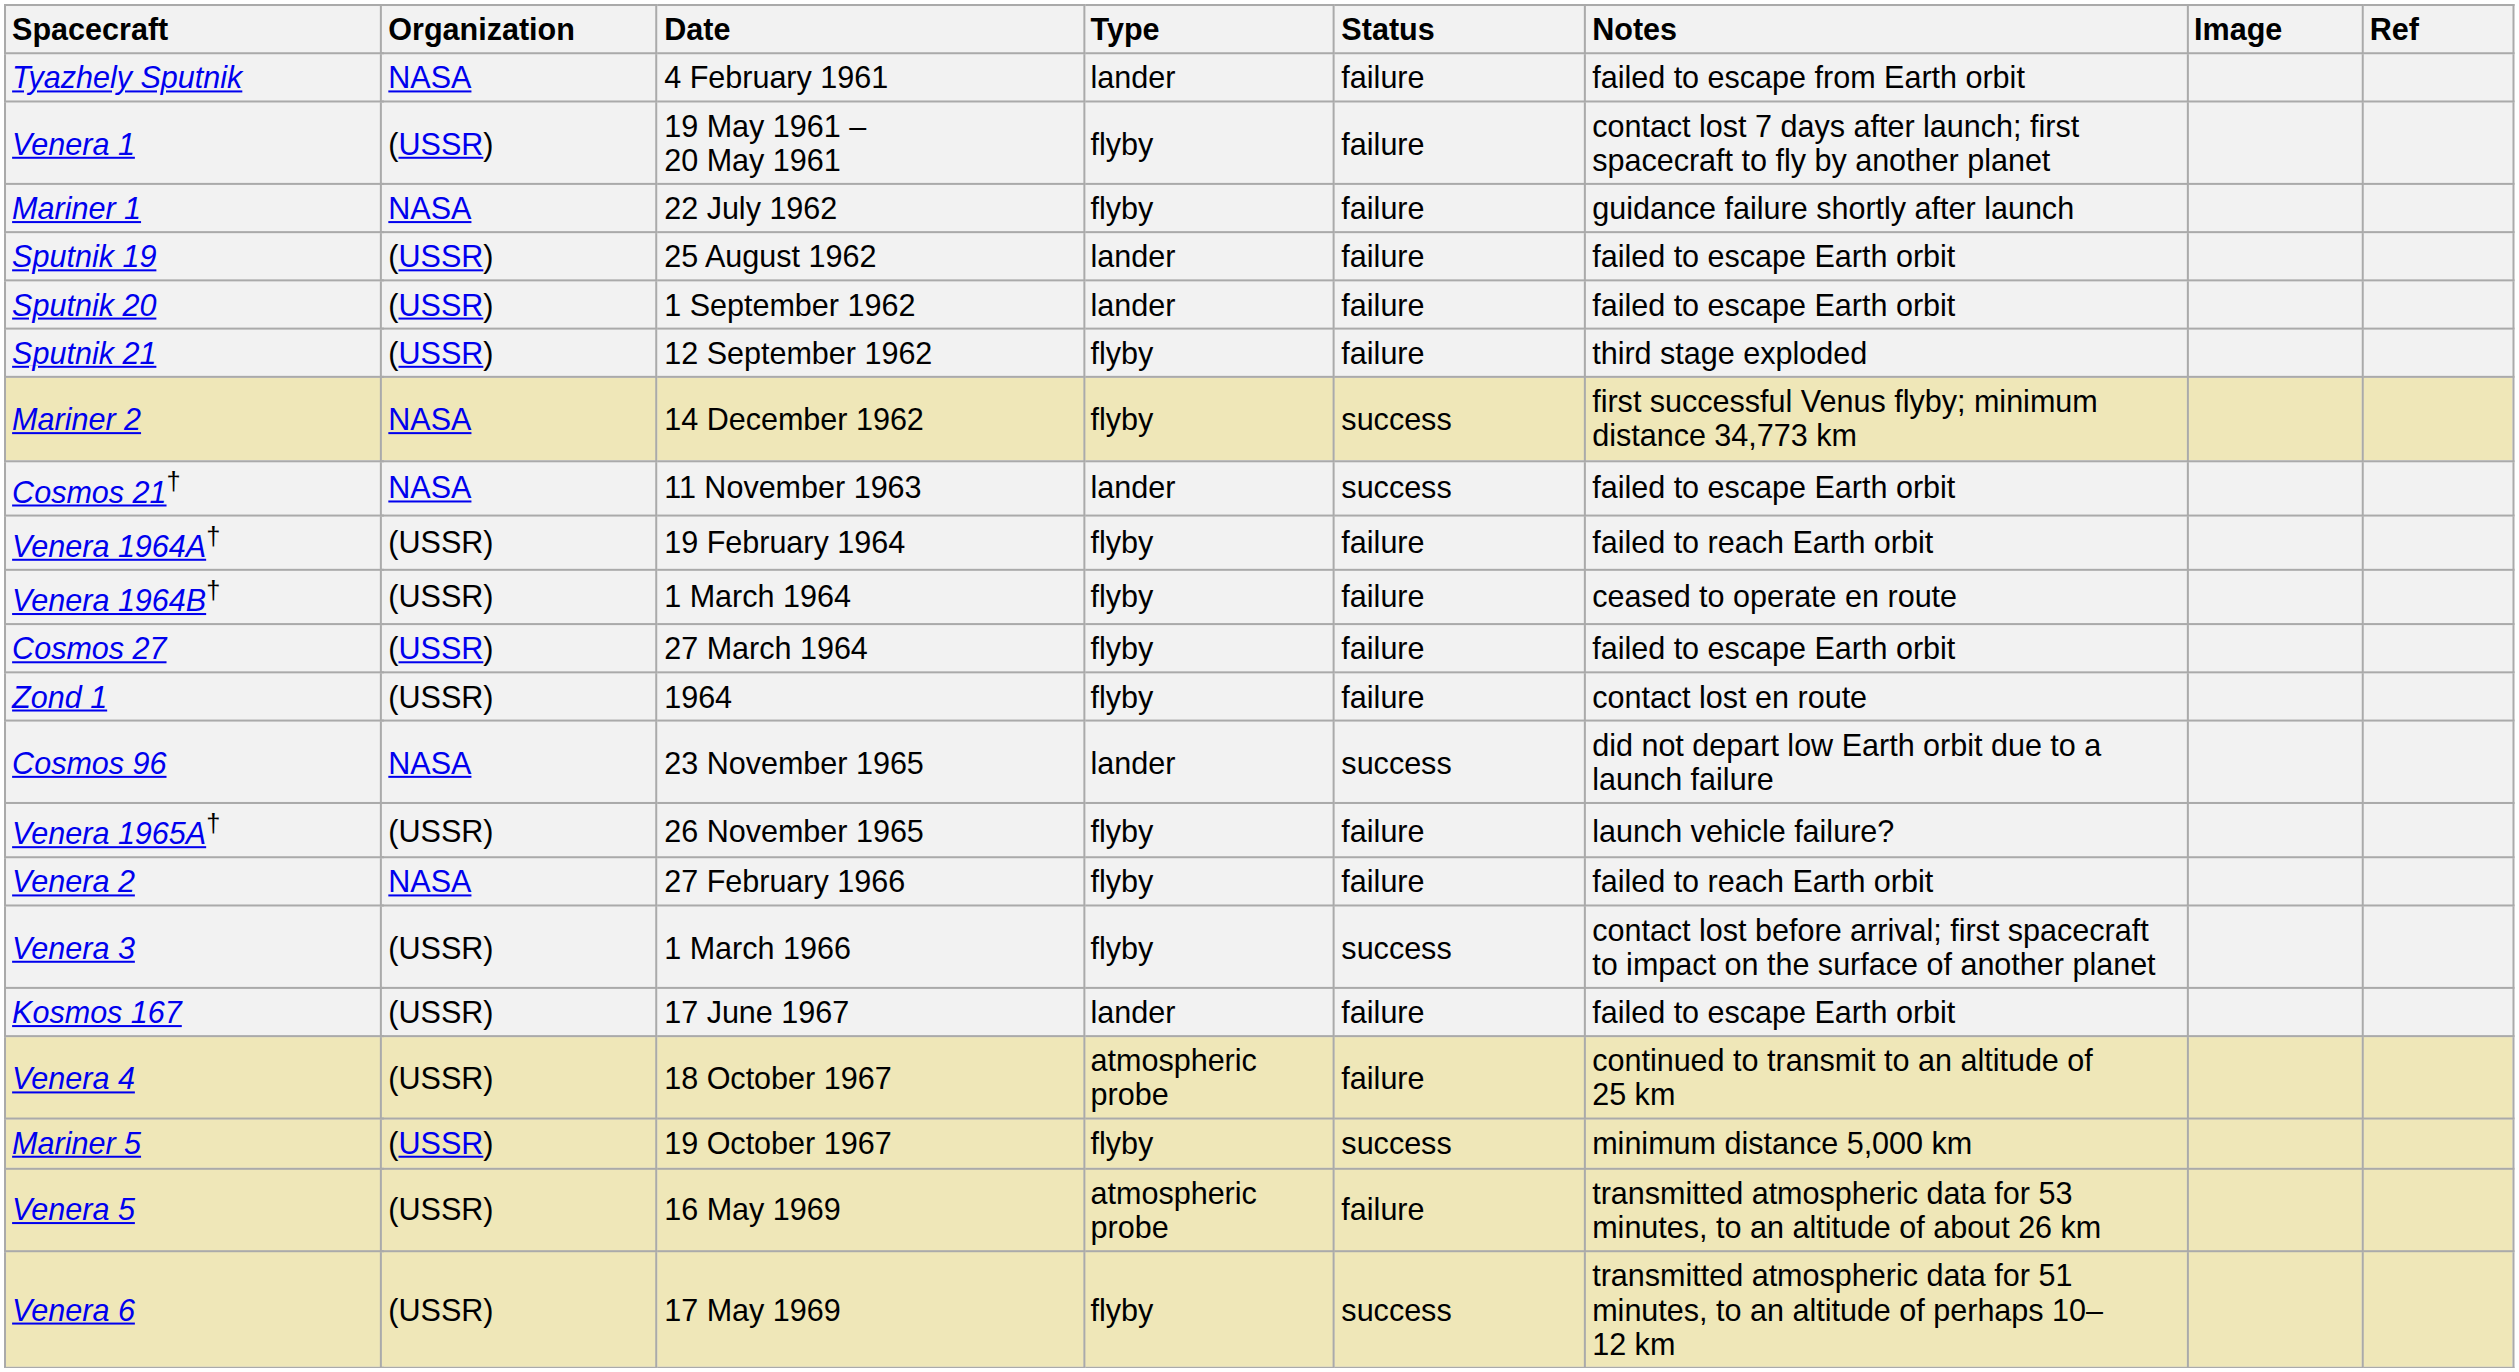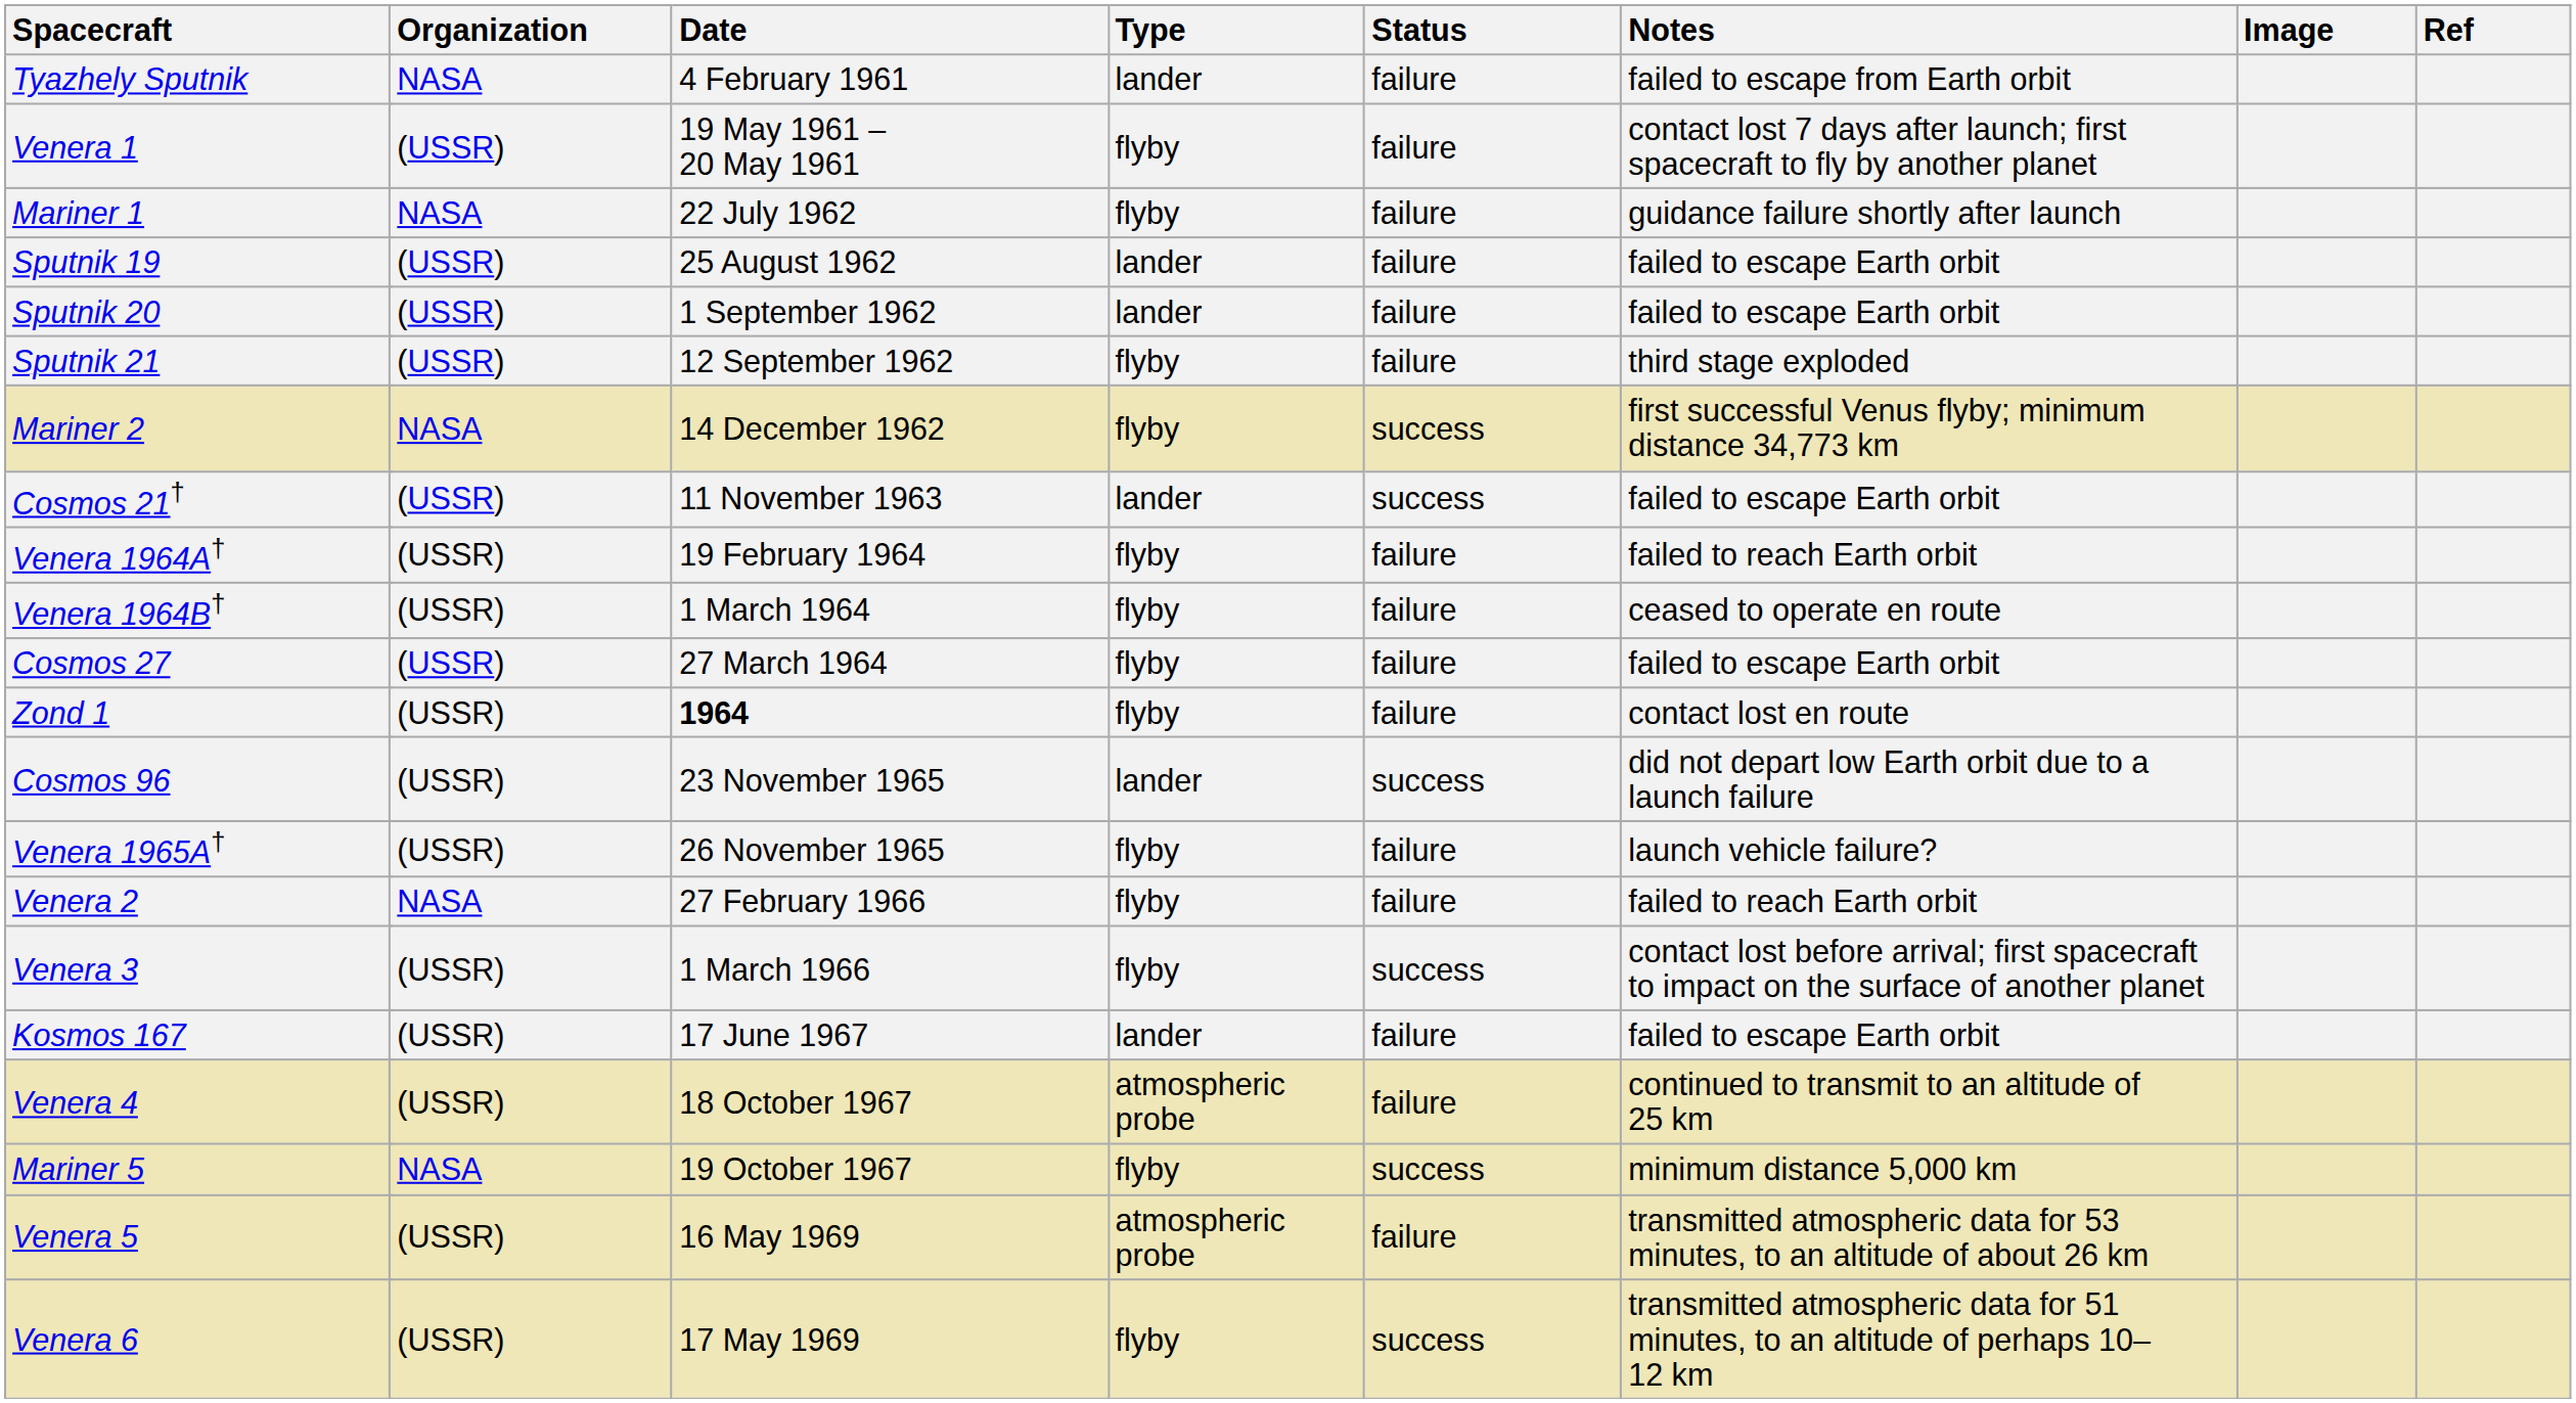 <table class="wikitable sortable sticky-header" style="font-size:95%;">
 <tr>
 <th colspan="2"  style="text-align:left; width:15%;">Spacecraft</th>
 <th style="text-align:left; width:11%;">Organization</th>
 <th style="text-align:left; width:17%;">Date</th>
 <th style="text-align:left; width:10%;">Type</th>
 <th style="text-align:left; width:10%;">Status</th>
 <th style="text-align:left; width:24%;">Notes</th>
 <th style="text-align:left; width:7%;">Image</th>
 <th style="text-align:left; width:6%;">Ref</th>
 </tr>
 <tr style="background:#F2F2F2">
 <td colspan="2"><em><a href='#'>Tyazhely Sputnik </a></em></td>
 <td> <a href='#'>NASA</a></td>
 <td>4 February 1961</td>
 <td>lander</td>
 <td>failure</td>
 <td>failed to escape from Earth orbit</td>
 <td></td>
 <td></td>
 </tr>
 <tr style="background:#F2F2F2">
 <td colspan="2"><em><a href='#'>Venera 1</a></em></td>
 <td> (<a href='#'>USSR</a>)</td>
 <td>19 May 1961 –<br>20 May 1961</td>
 <td>flyby</td>
 <td>failure</td>
 <td>contact lost 7 days after launch; first spacecraft to fly by another planet</td>
 <td></td>
 <td></td>
 </tr>
 <tr style="background:#F2F2F2">
 <td colspan="2"><em><a href='#'>Mariner 1</a></em></td>
 <td> <a href='#'>NASA</a></td>
 <td>22 July 1962</td>
 <td>flyby</td>
 <td>failure</td>
 <td>guidance failure shortly after launch</td>
 <td></td>
 <td></td>
 </tr>
 <tr style="background:#F2F2F2">
 <td colspan="2"><em><a href='#'>Sputnik 19</a></em></td>
 <td> (<a href='#'>USSR</a>)</td>
 <td>25 August 1962</td>
 <td>lander</td>
 <td>failure</td>
 <td>failed to escape Earth orbit</td>
 <td></td>
 <td></td>
 </tr>
 <tr style="background:#F2F2F2">
 <td colspan="2"><em><a href='#'>Sputnik 20</a></em></td>
 <td> (<a href='#'>USSR</a>)</td>
 <td>1 September 1962</td>
 <td>lander</td>
 <td>failure</td>
 <td>failed to escape Earth orbit</td>
 <td></td>
 <td></td>
 </tr>
 <tr style="background:#F2F2F2">
 <td colspan="2"><em><a href='#'>Sputnik 21</a></em></td>
 <td> (<a href='#'>USSR</a>)</td>
 <td>12 September 1962</td>
 <td>flyby</td>
 <td>failure</td>
 <td>third stage exploded</td>
 <td></td>
 <td></td>
 </tr>
 <tr style="background:#EFE7B8">
 <td colspan="2"><em><a href='#'>Mariner 2</a></em></td>
 <td> <a href='#'>NASA</a></td>
 <td>14 December 1962</td>
 <td>flyby</td>
 <td>success</td>
 <td>first successful Venus flyby; minimum distance 34,773 km</td>
 <td></td>
 <td></td>
 </tr>
 <tr style="background:#F2F2F2">
 <td colspan="2"><em><a href='#'>Cosmos 21</a></em><sup>†</sup></td>
-<td> <a href='#'>NASA</a></td>
+<td> (<a href='#'>USSR</a>)</td>
 <td>11 November 1963</td>
 <td>lander</td>
 <td>success</td>
 <td>failed to escape Earth orbit</td>
 <td></td>
 <td></td>
 </tr>
 <tr style="background:#F2F2F2">
 <td colspan="2"><em><a href='#'>Venera 1964A</a></em><sup>†</sup></td>
 <td> (USSR)</td>
 <td>19 February 1964</td>
 <td>flyby</td>
 <td>failure</td>
 <td>failed to reach Earth orbit</td>
 <td></td>
 <td></td>
 </tr>
 <tr style="background:#F2F2F2">
 <td colspan="2"><em><a href='#'>Venera 1964B</a></em><sup>†</sup></td>
 <td> (USSR)</td>
 <td>1 March 1964</td>
 <td>flyby</td>
 <td>failure</td>
 <td>ceased to operate en route</td>
 <td></td>
 <td></td>
 </tr>
 <tr style="background:#F2F2F2">
 <td colspan="2"><em><a href='#'>Cosmos 27</a></em></td>
 <td> (<a href='#'>USSR</a>)</td>
 <td>27 March 1964</td>
 <td>flyby</td>
 <td>failure</td>
 <td>failed to escape Earth orbit</td>
 <td></td>
 <td></td>
 </tr>
 <tr style="background:#F2F2F2">
 <td colspan="2"><em><a href='#'>Zond 1</a></em></td>
 <td> (USSR)</td>
-<td>1964</td>
+<td><strong>1964</strong></td>
 <td>flyby</td>
 <td>failure</td>
 <td>contact lost en route</td>
 <td></td>
 <td></td>
 </tr>
 <tr style="background:#F2F2F2">
 <td colspan="2"><em><a href='#'>Cosmos 96</a></em></td>
-<td> <a href='#'>NASA</a></td>
+<td> (USSR)</td>
 <td>23 November 1965</td>
 <td>lander</td>
 <td>success</td>
 <td>did not depart low Earth orbit due to a launch failure</td>
 <td></td>
 <td></td>
 </tr>
 <tr style="background:#F2F2F2">
 <td colspan="2"><em><a href='#'>Venera 1965A</a></em><sup>†</sup></td>
 <td> (USSR)</td>
 <td>26 November 1965</td>
 <td>flyby</td>
 <td>failure</td>
 <td>launch vehicle failure?</td>
 <td></td>
 <td></td>
 </tr>
 <tr style="background:#F2F2F2">
 <td colspan="2"><em><a href='#'>Venera 2</a></em></td>
 <td> <a href='#'>NASA</a></td>
 <td>27 February 1966</td>
 <td>flyby</td>
 <td>failure</td>
 <td>failed to reach Earth orbit</td>
 <td></td>
 <td></td>
 </tr>
 <tr style="background:#F2F2F2">
 <td colspan="2"><em><a href='#'>Venera 3</a></em></td>
 <td> (USSR)</td>
 <td>1 March 1966</td>
 <td>flyby</td>
 <td>success</td>
 <td>contact lost before arrival; first spacecraft to impact on the surface of another planet</td>
 <td></td>
 <td></td>
 </tr>
 <tr style="background:#F2F2F2">
 <td colspan="2"><em><a href='#'>Kosmos 167</a></em></td>
 <td> (USSR)</td>
 <td>17 June 1967</td>
 <td>lander</td>
 <td>failure</td>
 <td>failed to escape Earth orbit</td>
 <td></td>
 <td></td>
 </tr>
 <tr style="background:#EFE7B8">
 <td colspan="2"><em><a href='#'>Venera 4</a></em></td>
 <td> (USSR)</td>
 <td>18 October 1967</td>
 <td>atmospheric probe</td>
 <td>failure</td>
 <td>continued to transmit to an altitude of 25 km</td>
 <td></td>
 <td></td>
 </tr>
 <tr style="background:#EFE7B8">
 <td colspan="2"><em><a href='#'>Mariner 5</a></em></td>
-<td> (<a href='#'>USSR</a>)</td>
+<td> <a href='#'>NASA</a></td>
 <td>19 October 1967</td>
 <td>flyby</td>
 <td>success</td>
 <td>minimum distance 5,000 km</td>
 <td></td>
 <td></td>
 </tr>
 <tr style="background:#EFE7B8">
 <td colspan="2"><em><a href='#'>Venera 5</a></em></td>
 <td> (USSR)</td>
 <td>16 May 1969</td>
 <td>atmospheric probe</td>
 <td>failure</td>
 <td>transmitted atmospheric data for 53 minutes, to an altitude of about 26 km</td>
 <td></td>
 <td></td>
 </tr>
 <tr style="background:#EFE7B8">
 <td colspan="2"><em><a href='#'>Venera 6</a></em></td>
 <td> (USSR)</td>
 <td>17 May 1969</td>
 <td>flyby</td>
 <td>success</td>
 <td>transmitted atmospheric data for 51 minutes, to an altitude of perhaps 10–12 km</td>
 <td></td>
 <td></td>
 </tr>
 </table>
